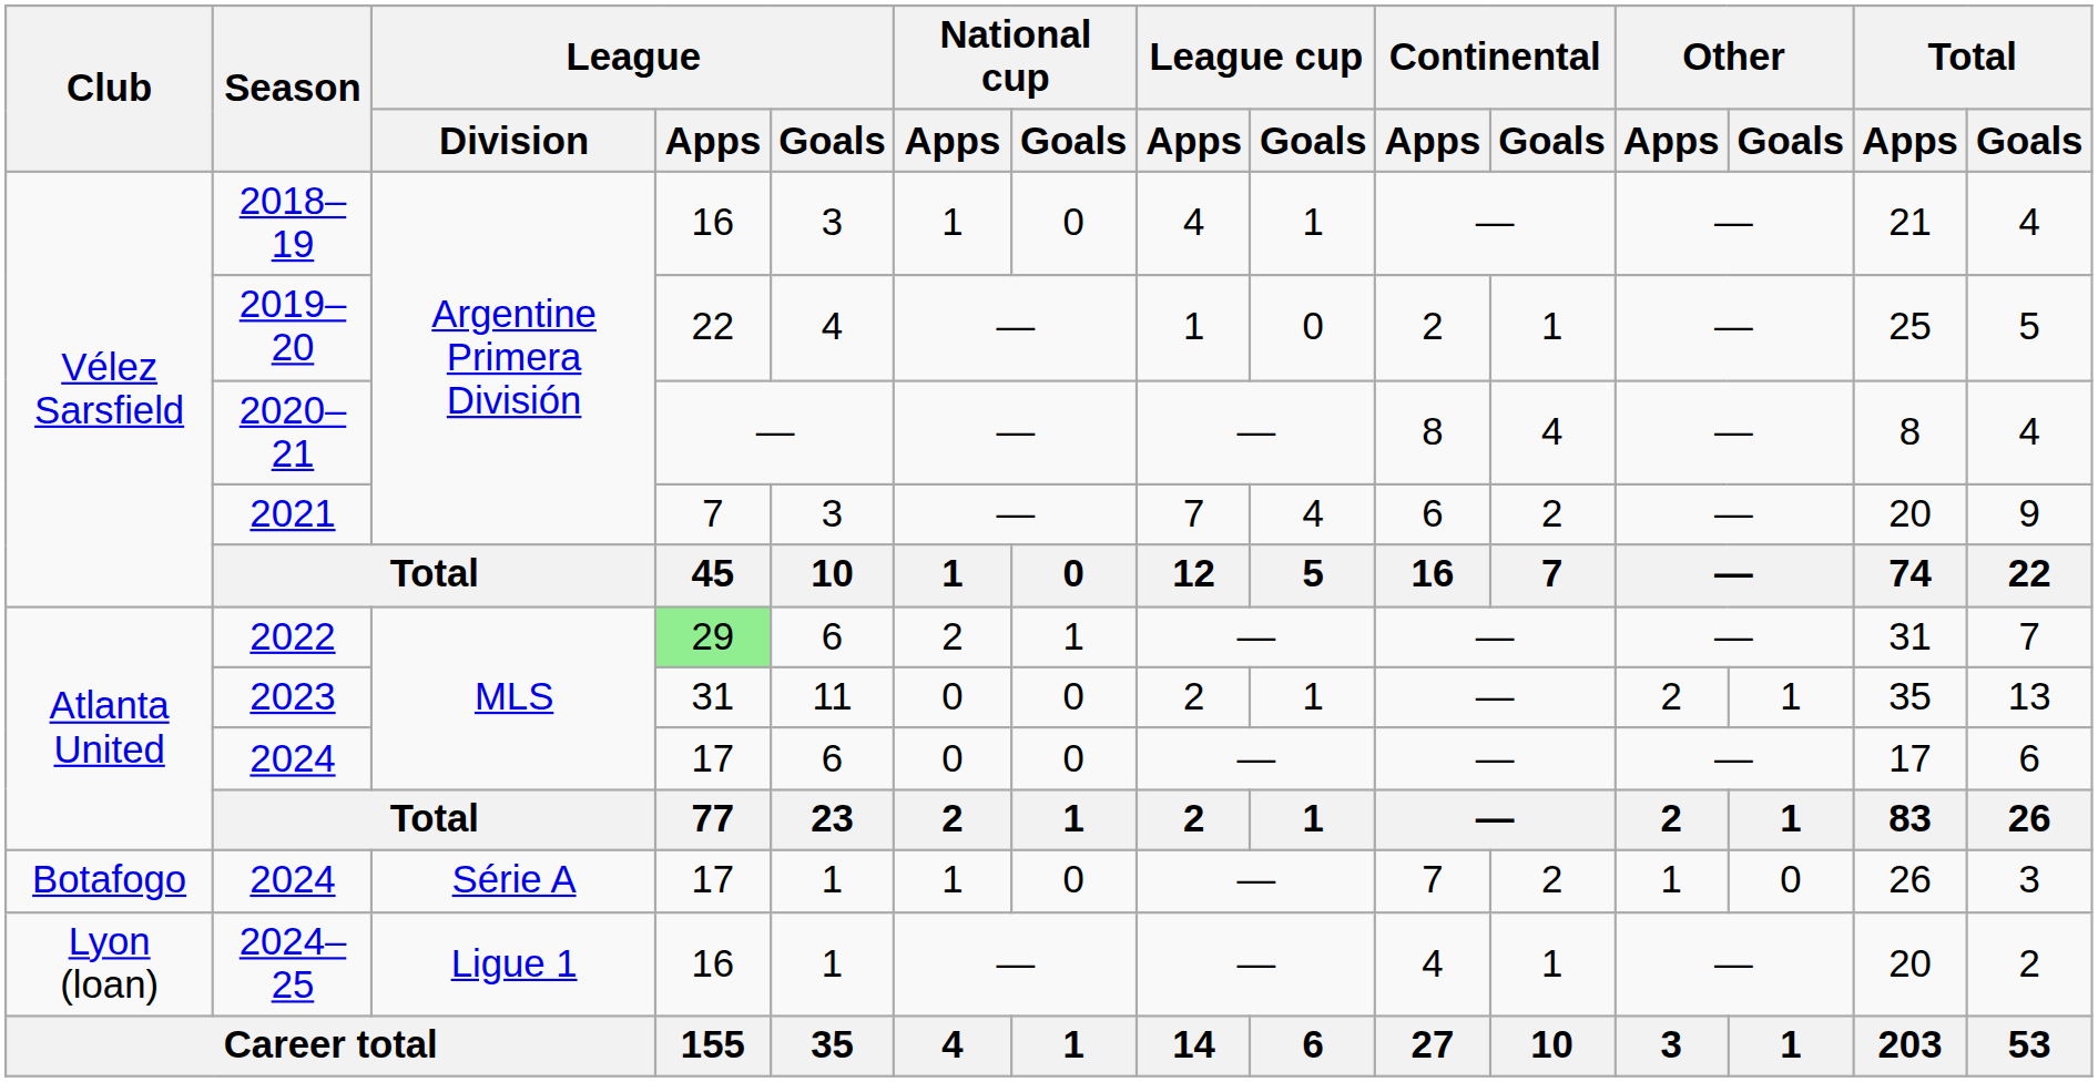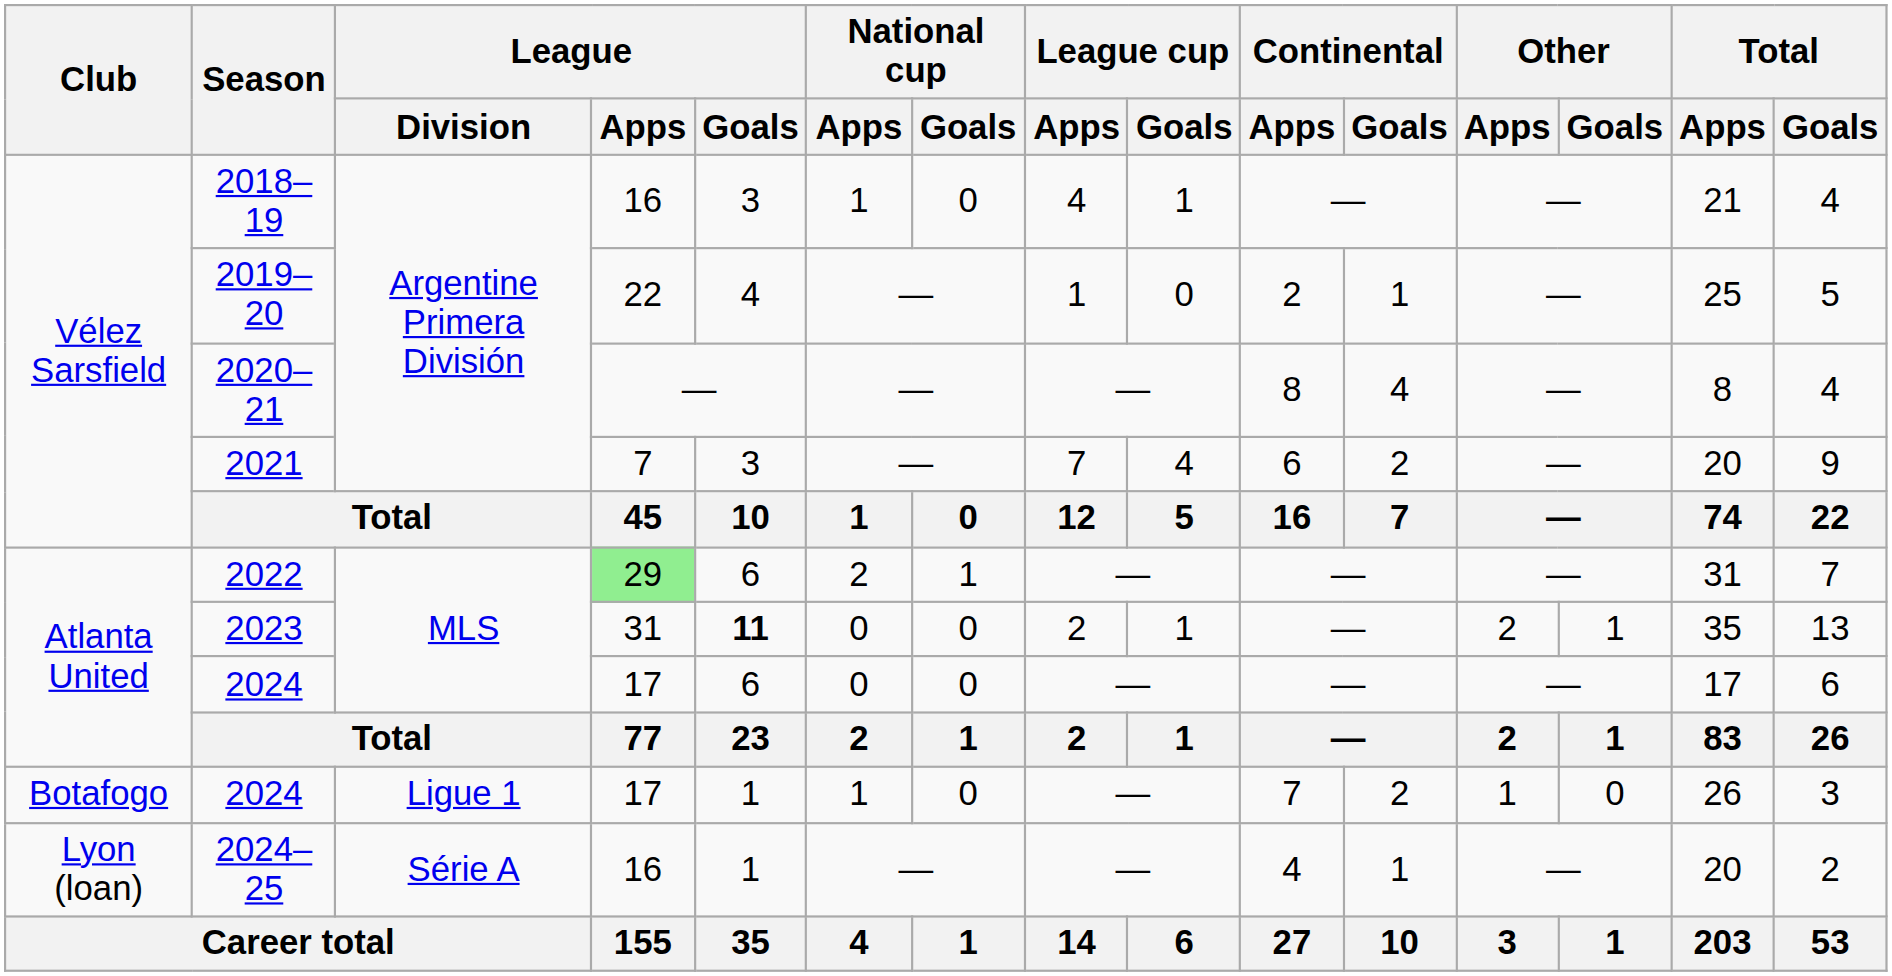 <table class="wikitable" style="text-align:center">
 <tr>
 <th rowspan="2">Club</th>
 <th rowspan="2">Season</th>
 <th colspan="3">League</th>
 <th colspan="2">National cup</th>
 <th colspan="2">League cup</th>
 <th colspan="2">Continental</th>
 <th colspan="2">Other</th>
 <th colspan="2">Total</th>
 </tr>
 <tr>
 <th>Division</th>
 <th>Apps</th>
 <th>Goals</th>
 <th>Apps</th>
 <th>Goals</th>
 <th>Apps</th>
 <th>Goals</th>
 <th>Apps</th>
 <th>Goals</th>
 <th>Apps</th>
 <th>Goals</th>
 <th>Apps</th>
 <th>Goals</th>
 </tr>
 <tr>
 <td rowspan="5"><a href='#'>Vélez Sarsfield</a></td>
 <td><a href='#'>2018–19</a></td>
 <td rowspan="4"><a href='#'>Argentine Primera División</a></td>
 <td>16</td>
 <td>3</td>
 <td>1</td>
 <td>0</td>
 <td>4</td>
 <td>1</td>
 <td colspan="2">—</td>
 <td colspan="2">—</td>
 <td>21</td>
 <td>4</td>
 </tr>
 <tr>
 <td><a href='#'>2019–20</a></td>
 <td>22</td>
 <td>4</td>
 <td colspan="2">—</td>
 <td>1</td>
 <td>0</td>
 <td>2</td>
 <td>1</td>
 <td colspan="2">—</td>
 <td>25</td>
 <td>5</td>
 </tr>
 <tr>
 <td><a href='#'>2020–21</a></td>
 <td colspan="2">—</td>
 <td colspan="2">—</td>
 <td colspan="2">—</td>
 <td>8</td>
 <td>4</td>
 <td colspan="2">—</td>
 <td>8</td>
 <td>4</td>
 </tr>
 <tr>
 <td><a href='#'>2021</a></td>
 <td>7</td>
 <td>3</td>
 <td colspan="2">—</td>
 <td>7</td>
 <td>4</td>
 <td>6</td>
 <td>2</td>
 <td colspan="2">—</td>
 <td>20</td>
 <td>9</td>
 </tr>
 <tr>
 <th colspan="2">Total</th>
 <th>45</th>
 <th>10</th>
 <th>1</th>
 <th>0</th>
 <th>12</th>
 <th>5</th>
 <th>16</th>
 <th>7</th>
 <th colspan="2">—</th>
 <th>74</th>
 <th>22</th>
 </tr>
 <tr>
 <td rowspan="4"><a href='#'>Atlanta United</a></td>
 <td><a href='#'>2022</a></td>
 <td rowspan="3"><a href='#'>MLS</a></td>
 <td style="background: lightgreen;">29</td>
 <td>6</td>
 <td>2</td>
 <td>1</td>
 <td colspan="2">—</td>
 <td colspan="2">—</td>
 <td colspan="2">—</td>
 <td>31</td>
 <td>7</td>
 </tr>
 <tr>
 <td><a href='#'>2023</a></td>
 <td>31</td>
-<td>11</td>
+<td><strong>11</strong></td>
 <td>0</td>
 <td>0</td>
 <td>2</td>
 <td>1</td>
 <td colspan="2">—</td>
 <td>2</td>
 <td>1</td>
 <td>35</td>
 <td>13</td>
 </tr>
 <tr>
 <td><a href='#'>2024</a></td>
 <td>17</td>
 <td>6</td>
 <td>0</td>
 <td>0</td>
 <td colspan="2">—</td>
 <td colspan="2">—</td>
 <td colspan="2">—</td>
 <td>17</td>
 <td>6</td>
 </tr>
 <tr>
 <th colspan="2">Total</th>
 <th>77</th>
 <th>23</th>
 <th>2</th>
 <th>1</th>
 <th>2</th>
 <th>1</th>
 <th colspan="2">—</th>
 <th>2</th>
 <th>1</th>
 <th>83</th>
 <th>26</th>
 </tr>
 <tr>
 <td><a href='#'>Botafogo</a></td>
 <td><a href='#'>2024</a></td>
-<td><a href='#'>Série A</a></td>
+<td><a href='#'>Ligue 1</a></td>
 <td>17</td>
 <td>1</td>
 <td>1</td>
 <td>0</td>
 <td colspan="2">—</td>
 <td>7</td>
 <td>2</td>
 <td>1</td>
 <td>0</td>
 <td>26</td>
 <td>3</td>
 </tr>
 <tr>
 <td><a href='#'>Lyon</a> (loan)</td>
 <td><a href='#'>2024–25</a></td>
-<td><a href='#'>Ligue 1</a></td>
+<td><a href='#'>Série A</a></td>
 <td>16</td>
 <td>1</td>
 <td colspan="2">—</td>
 <td colspan="2">—</td>
 <td>4</td>
 <td>1</td>
 <td colspan="2">—</td>
 <td>20</td>
 <td>2</td>
 </tr>
 <tr>
 <th colspan="3">Career total</th>
 <th>155</th>
 <th>35</th>
 <th>4</th>
 <th>1</th>
 <th>14</th>
 <th>6</th>
 <th>27</th>
 <th>10</th>
 <th>3</th>
 <th>1</th>
 <th>203</th>
 <th>53</th>
 </tr>
 </table>
